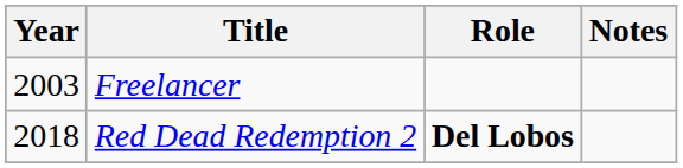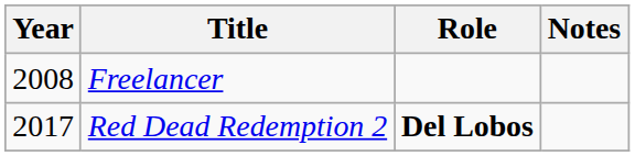 <table class="wikitable sortable">
 <tr>
 <th>Year</th>
 <th>Title</th>
 <th>Role</th>
 <th>Notes</th>
 </tr>
 <tr>
-<td>2003</td>
+<td>2008</td>
 <td><em><a href='#'>Freelancer</a></em></td>
 <td></td>
 <td></td>
 </tr>
 <tr>
-<td>2018</td>
+<td>2017</td>
 <td><em><a href='#'>Red Dead Redemption 2</a></em></td>
 <td><strong>Del Lobos</strong></td>
 <td></td>
 </tr>
 </table>
